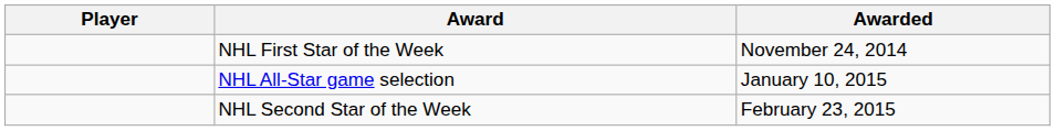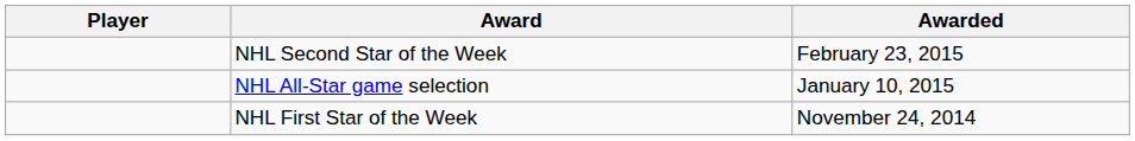 <table class="wikitable sortable" style="width:100%;">
 <tr>
 <th style="width:20%;">Player</th>
 <th style="width:50%;">Award</th>
 <th style="width:30%;" data-sort-type="date">Awarded</th>
 </tr>
 <tr>
 <td></td>
-<td>NHL First Star of the Week</td>
-<td>November 24, 2014</td>
+<td>NHL Second Star of the Week</td>
+<td>February 23, 2015</td>
 </tr>
 <tr>
 <td></td>
 <td><a href='#'>NHL All-Star game</a> selection</td>
 <td>January 10, 2015</td>
 </tr>
 <tr>
 <td></td>
-<td>NHL Second Star of the Week</td>
-<td>February 23, 2015</td>
+<td>NHL First Star of the Week</td>
+<td>November 24, 2014</td>
 </tr>
 </table>
